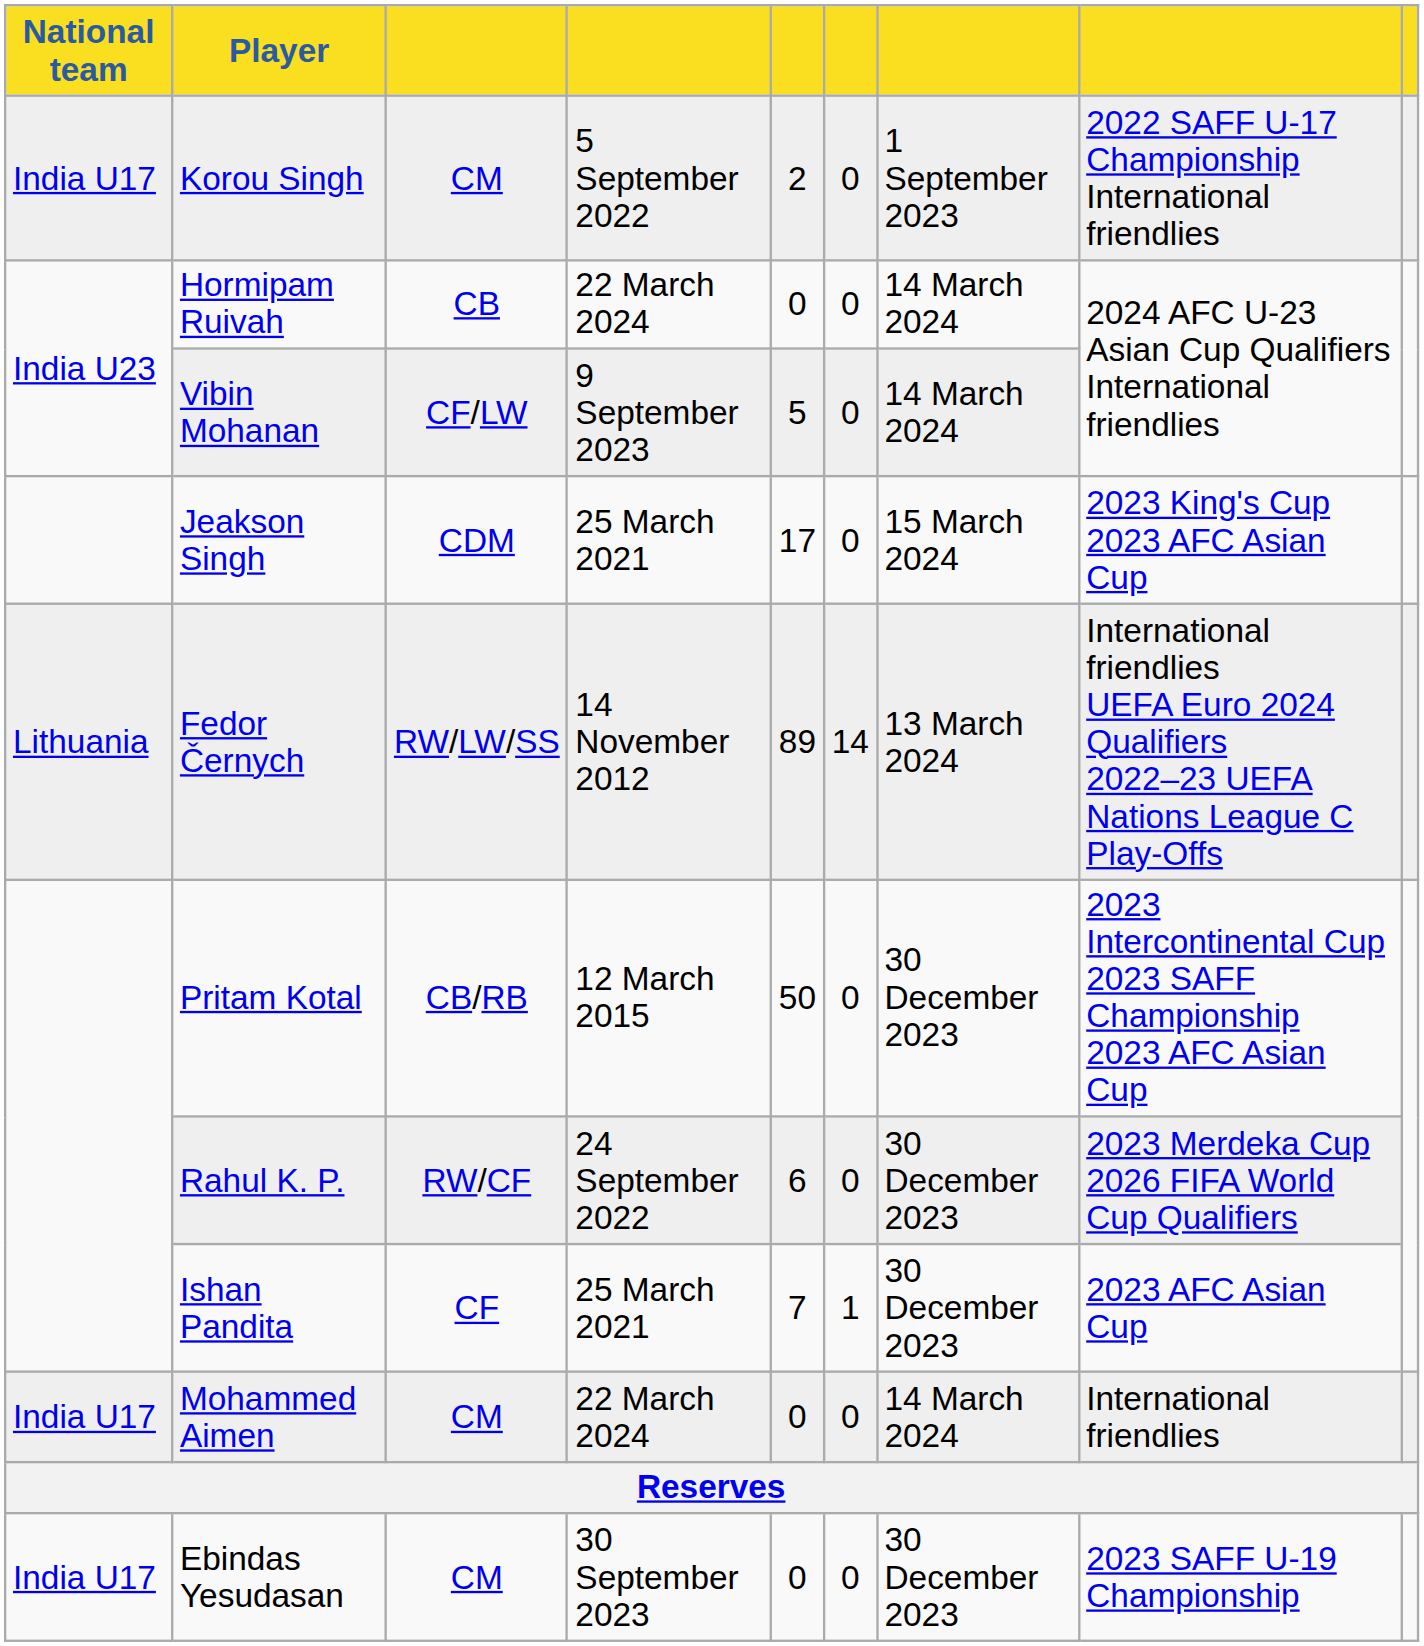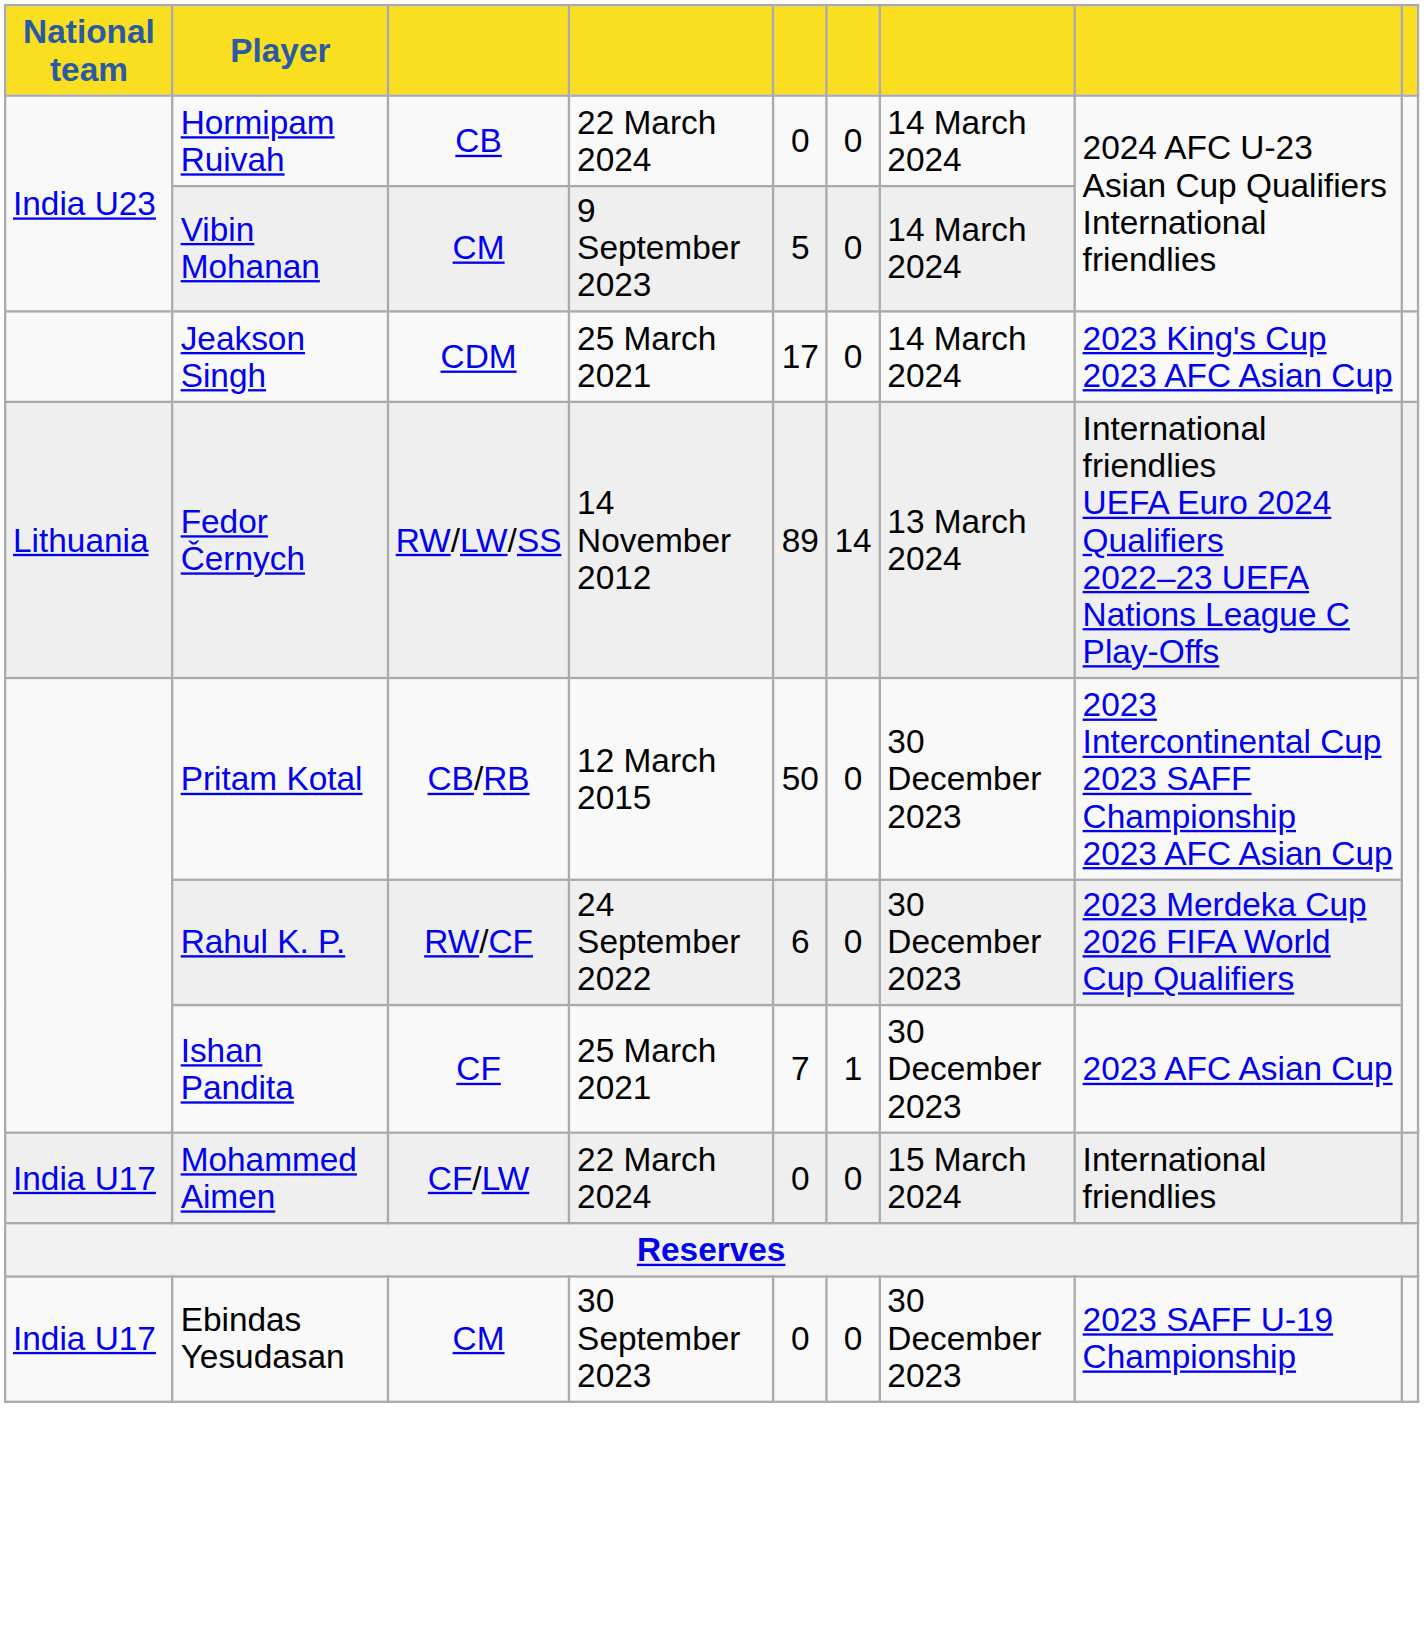 <table class="wikitable sortable" style="text-align:left; font-size:90%;">
 <tr>
 <th style="background:#FADF20; color:#2A5AA1; text-align:center;">National team</th>
 <th style="background:#FADF20; color:#2A5AA1; text-align:center;">Player</th>
 <th style="background:#FADF20; color:#2A5AA1; text-align:center;"></th>
 <th style="background:#FADF20; color:#2A5AA1; text-align:center;"></th>
 <th style="background:#FADF20; color:#2A5AA1; text-align:center;"></th>
 <th style="background:#FADF20; color:#2A5AA1; text-align:center;"></th>
 <th style="background:#FADF20; color:#2A5AA1; text-align:center;"></th>
 <th style="background:#FADF20; color:#2A5AA1; text-align:center;"></th>
 <th style="background:#FADF20; color:#2A5AA1; text-align:center;"></th>
-</tr>
-<tr bgcolor="#EFEFEF">
-<td> <a href='#'>India U17</a></td>
-<td> <a href='#'>Korou Singh</a></td>
-<td style="text-align:center;"><a href='#'>CM</a></td>
-<td>5 September 2022</td>
-<td style="text-align:center;">2</td>
-<td style="text-align:center;">0</td>
-<td>1 September 2023</td>
-<td><a href='#'>2022 SAFF U-17 Championship</a><br>International friendlies</td>
-<td></td>
 </tr>
 <tr>
 <td rowspan="2"> <a href='#'>India U23</a></td>
 <td> <a href='#'>Hormipam Ruivah</a></td>
 <td style="text-align:center;"><a href='#'>CB</a></td>
 <td>22 March 2024</td>
 <td style="text-align:center;">0</td>
 <td style="text-align:center;">0</td>
 <td>14 March 2024</td>
 <td rowspan="2">2024 AFC U-23 Asian Cup Qualifiers<br>International friendlies</td>
 <td rowspan="2"></td>
 </tr>
 <tr bgcolor="#EFEFEF">
 <td> <a href='#'>Vibin Mohanan</a></td>
-<td style="text-align:center;"><a href='#'>CF</a>/<a href='#'>LW</a></td>
+<td style="text-align:center;"><a href='#'>CM</a></td>
 <td>9 September 2023</td>
 <td style="text-align:center;">5</td>
 <td style="text-align:center;">0</td>
 <td>14 March 2024</td>
 </tr>
 <tr>
 <td></td>
 <td> <a href='#'>Jeakson Singh</a></td>
 <td style="text-align:center;"><a href='#'>CDM</a></td>
 <td>25 March 2021</td>
 <td style="text-align:center;">17</td>
 <td style="text-align:center;">0</td>
-<td>15 March 2024</td>
+<td>14 March 2024</td>
 <td><a href='#'>2023 King's Cup</a><br><a href='#'>2023 AFC Asian Cup</a></td>
 <td></td>
 </tr>
 <tr bgcolor="#EFEFEF">
 <td> <a href='#'>Lithuania</a></td>
 <td> <a href='#'>Fedor Černych</a></td>
 <td style="text-align:center;"><a href='#'>RW</a>/<a href='#'>LW</a>/<a href='#'>SS</a></td>
 <td>14 November 2012</td>
 <td style="text-align:center;">89</td>
 <td style="text-align:center;">14</td>
 <td>13 March 2024</td>
 <td>International friendlies<br><a href='#'>UEFA Euro 2024 Qualifiers</a><br><a href='#'>2022–23 UEFA Nations League C Play-Offs</a></td>
 <td></td>
 </tr>
 <tr>
 <td rowspan="3"></td>
 <td> <a href='#'>Pritam Kotal</a></td>
 <td style="text-align:center;"><a href='#'>CB</a>/<a href='#'>RB</a></td>
 <td>12 March 2015</td>
 <td style="text-align:center;">50</td>
 <td style="text-align:center;">0</td>
 <td>30 December 2023</td>
 <td><a href='#'>2023 Intercontinental Cup</a><br><a href='#'>2023 SAFF Championship</a><br><a href='#'>2023 AFC Asian Cup</a></td>
 <td rowspan="3"></td>
 </tr>
 <tr bgcolor="#EFEFEF">
 <td> <a href='#'>Rahul K. P.</a></td>
 <td style="text-align:center;"><a href='#'>RW</a>/<a href='#'>CF</a></td>
 <td>24 September 2022</td>
 <td style="text-align:center;">6</td>
 <td style="text-align:center;">0</td>
 <td>30 December 2023</td>
 <td><a href='#'>2023 Merdeka Cup</a><br><a href='#'>2026 FIFA World Cup Qualifiers</a></td>
 </tr>
 <tr>
 <td> <a href='#'>Ishan Pandita</a></td>
 <td style="text-align:center;"><a href='#'>CF</a></td>
 <td>25 March 2021</td>
 <td style="text-align:center;">7</td>
 <td style="text-align:center;">1</td>
 <td>30 December 2023</td>
 <td><a href='#'>2023 AFC Asian Cup</a></td>
 </tr>
 <tr bgcolor="#EFEFEF">
 <td> <a href='#'>India U17</a></td>
 <td> <a href='#'>Mohammed Aimen</a></td>
-<td style="text-align:center;"><a href='#'>CM</a></td>
+<td style="text-align:center;"><a href='#'>CF</a>/<a href='#'>LW</a></td>
 <td>22 March 2024</td>
 <td style="text-align:center;">0</td>
 <td style="text-align:center;">0</td>
-<td>14 March 2024</td>
+<td>15 March 2024</td>
 <td>International friendlies</td>
 <td></td>
 </tr>
 <tr>
 <th colspan="9"><a href='#'>Reserves</a></th>
 </tr>
 <tr>
 <td> <a href='#'>India U17</a></td>
 <td> Ebindas Yesudasan</td>
 <td style="text-align:center;"><a href='#'>CM</a></td>
 <td>30 September 2023</td>
 <td style="text-align:center;">0</td>
 <td style="text-align:center;">0</td>
 <td>30 December 2023</td>
 <td><a href='#'>2023 SAFF U-19 Championship</a></td>
 <td></td>
 </tr>
 </table>
